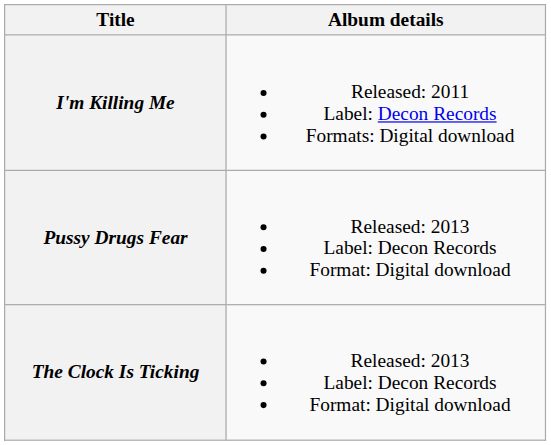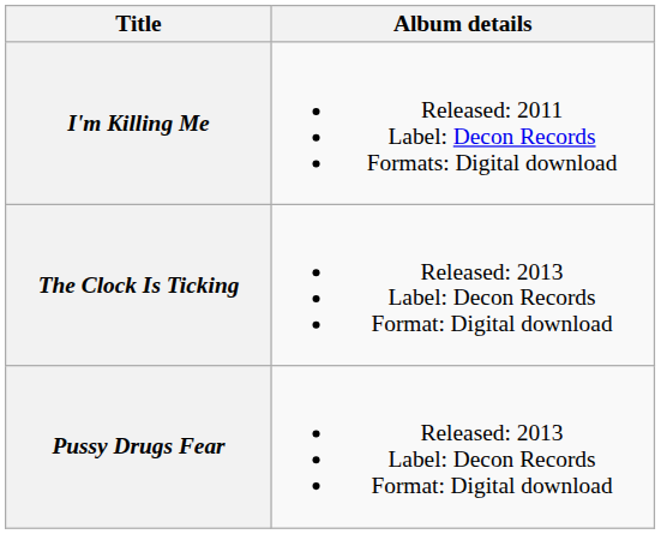 <table class="wikitable plainrowheaders" style="text-align:center;">
 <tr>
 <th scope="col" style="width:11em;">Title</th>
 <th scope="col" style="width:16em;">Album details</th>
 </tr>
 <tr>
 <th scope="row"><em>I'm Killing Me</em></th>
 <td><br><ul><li>Released: 2011</li><li>Label: <a href='#'>Decon Records</a></li><li>Formats: Digital download</li></ul></td>
 </tr>
 <tr>
+<th scope="row"><em>The Clock Is Ticking</em></th>
+<td><br><ul><li>Released: 2013</li><li>Label: Decon Records</li><li>Format: Digital download</li></ul></td>
+</tr>
+<tr>
 <th scope="row"><em>Pussy Drugs Fear</em></th>
 <td><br><ul><li>Released: 2013</li><li>Label: Decon Records</li><li>Format: Digital download</li></ul></td>
 </tr>
-<tr>
-<th scope="row"><em>The Clock Is Ticking</em></th>
-<td><br><ul><li>Released: 2013</li><li>Label: Decon Records</li><li>Format: Digital download</li></ul></td>
-</tr>
 </table>
